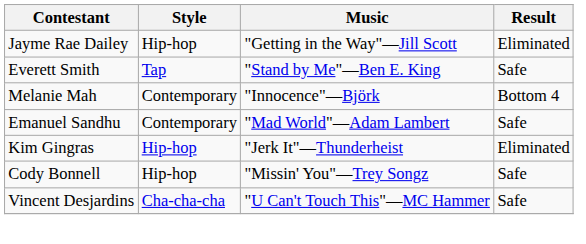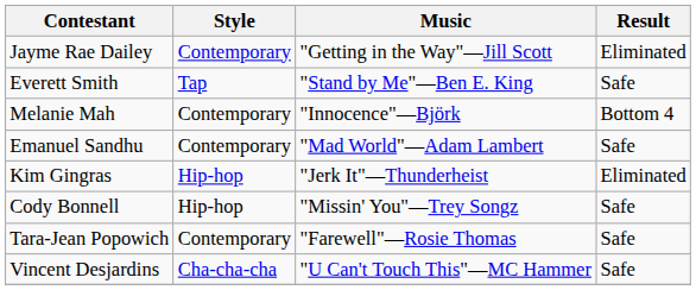 <table class="wikitable">
 <tr>
 <th>Contestant</th>
 <th>Style</th>
 <th>Music</th>
 <th>Result</th>
 </tr>
 <tr>
 <td>Jayme Rae Dailey</td>
-<td>Hip-hop</td>
+<td><a href='#'>Contemporary</a></td>
 <td>"Getting in the Way"—<a href='#'>Jill Scott</a></td>
 <td>Eliminated</td>
 </tr>
 <tr>
 <td>Everett Smith</td>
 <td><a href='#'>Tap</a></td>
 <td>"<a href='#'>Stand by Me</a>"—<a href='#'>Ben E. King</a></td>
 <td>Safe</td>
 </tr>
 <tr>
 <td>Melanie Mah</td>
 <td>Contemporary</td>
 <td>"Innocence"—<a href='#'>Björk</a></td>
 <td>Bottom 4</td>
 </tr>
 <tr>
 <td>Emanuel Sandhu</td>
 <td>Contemporary</td>
 <td>"<a href='#'>Mad World</a>"—<a href='#'>Adam Lambert</a></td>
 <td>Safe</td>
 </tr>
 <tr>
 <td>Kim Gingras</td>
 <td><a href='#'>Hip-hop</a></td>
 <td>"Jerk It"—<a href='#'>Thunderheist</a></td>
 <td>Eliminated</td>
 </tr>
 <tr>
 <td>Cody Bonnell</td>
 <td>Hip-hop</td>
 <td>"Missin' You"—<a href='#'>Trey Songz</a></td>
 <td>Safe</td>
 </tr>
 <tr>
+<td>Tara-Jean Popowich</td>
+<td>Contemporary</td>
+<td>"Farewell"—<a href='#'>Rosie Thomas</a></td>
+<td>Safe</td>
+</tr>
+<tr>
 <td>Vincent Desjardins</td>
 <td><a href='#'>Cha-cha-cha</a></td>
 <td>"<a href='#'>U Can't Touch This</a>"—<a href='#'>MC Hammer</a></td>
 <td>Safe</td>
 </tr>
 <tr>
 </tr>
 </table>
